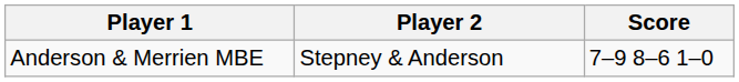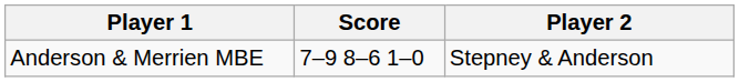 <table class="wikitable" style="font-size: 100%">
 <tr>
 <th width=200>Player 1</th>
+<th width=100>Score</th>
 <th width=200>Player 2</th>
-<th width=100>Score</th>
 </tr>
 <tr>
 <td>Anderson & Merrien MBE</td>
+<td>7–9 8–6 1–0</td>
 <td>Stepney & Anderson</td>
-<td>7–9 8–6 1–0</td>
 </tr>
 </table>
